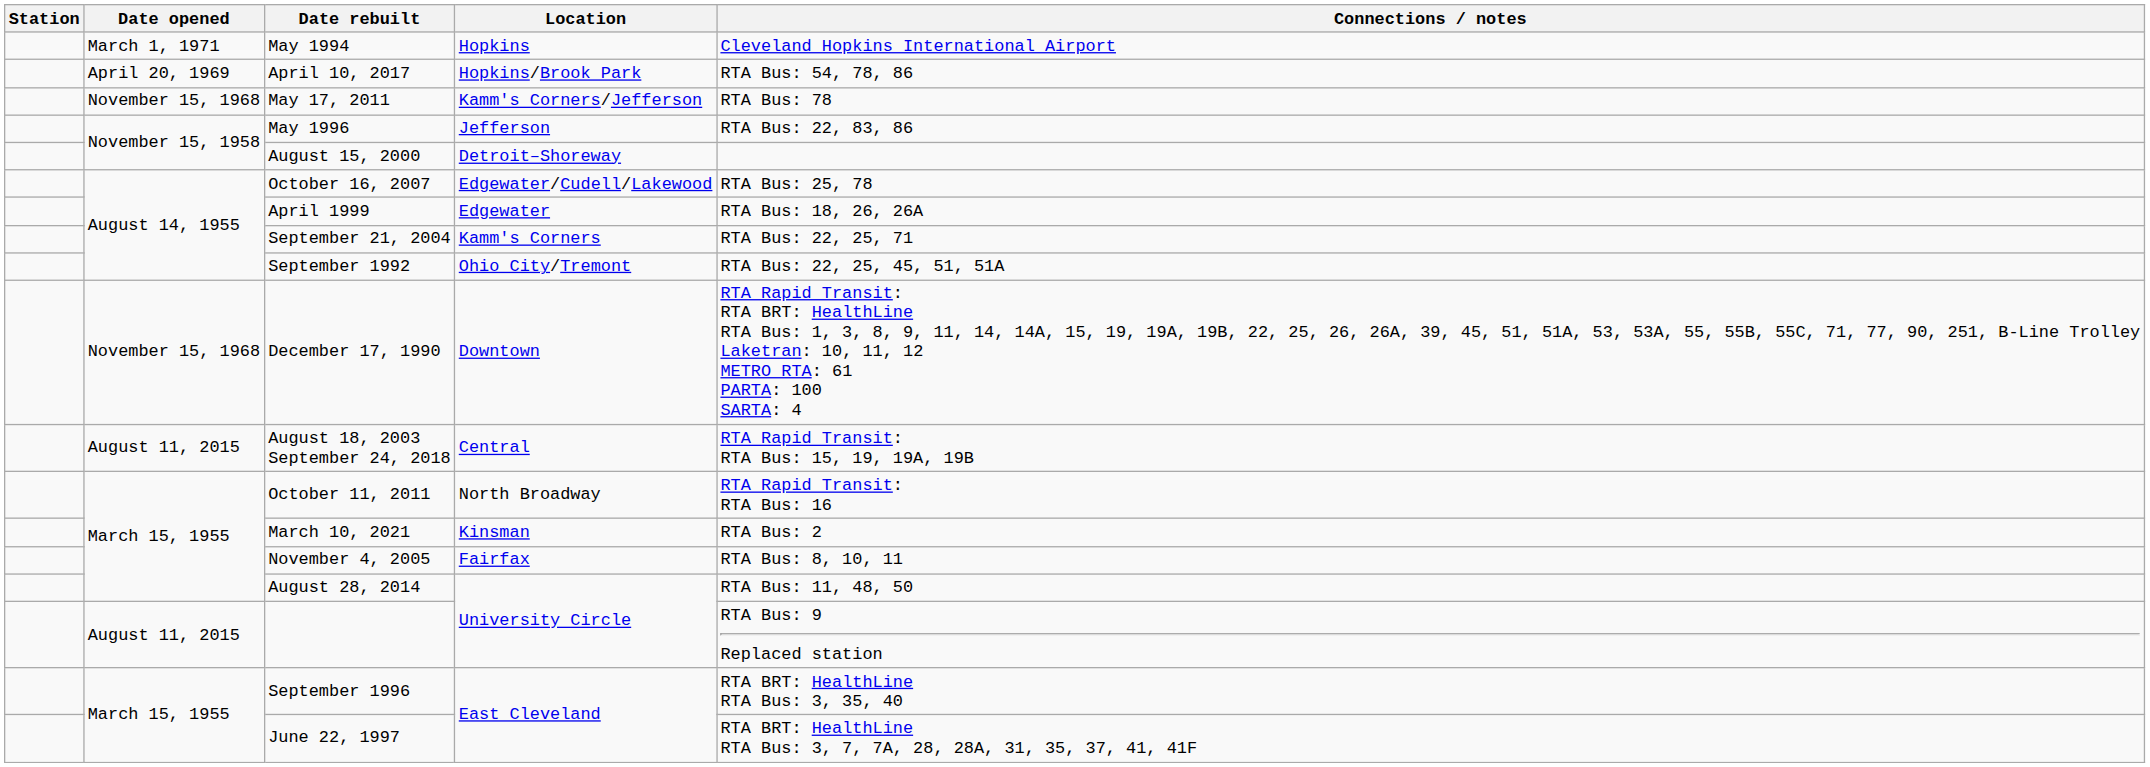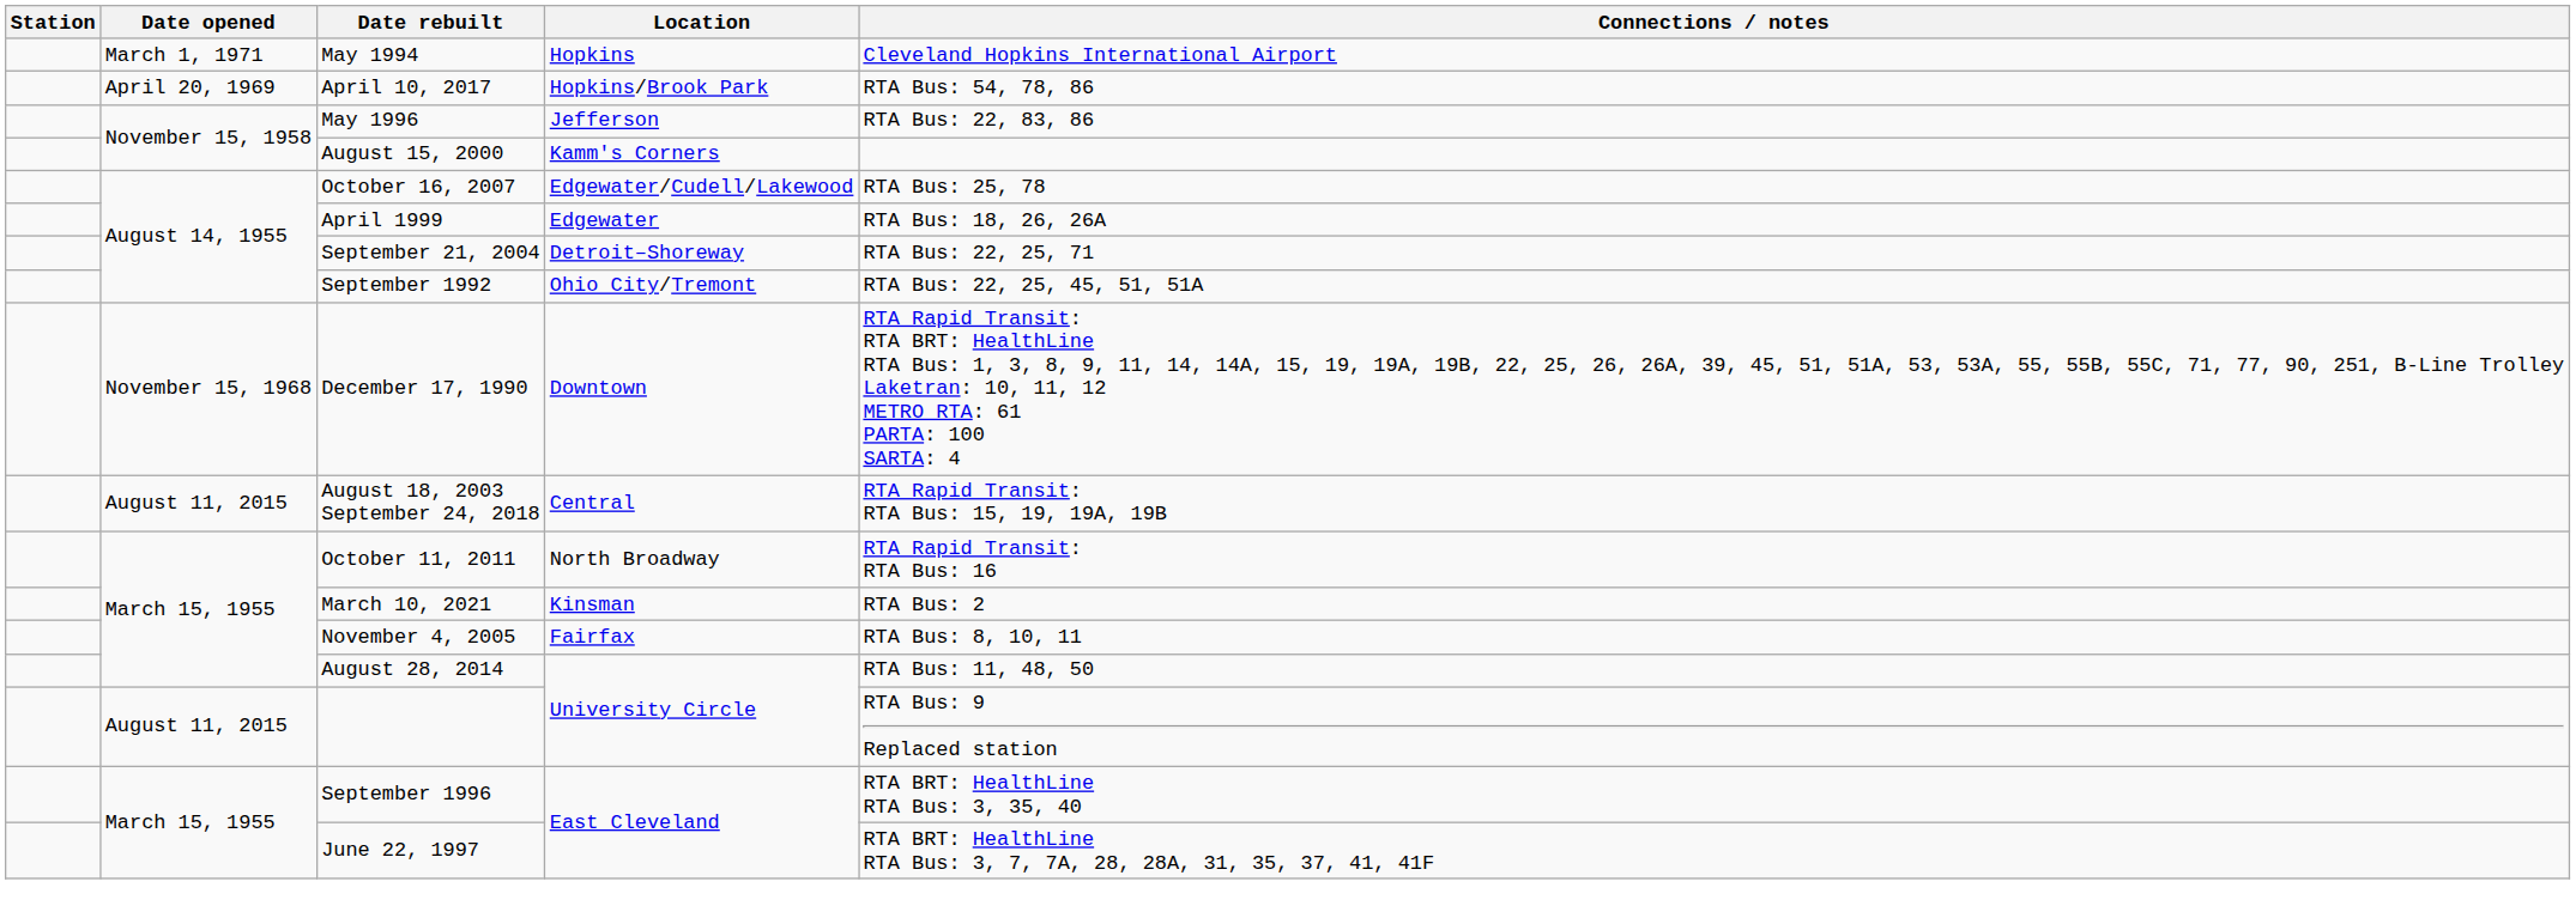 <table class="wikitable sortable">
 <tr>
 <th>Station</th>
 <th>Date opened</th>
 <th>Date rebuilt</th>
 <th>Location</th>
 <th class="unsortable">Connections / notes</th>
 </tr>
 <tr>
 <td align="right"></td>
 <td>March 1, 1971</td>
 <td>May 1994</td>
 <td><a href='#'>Hopkins</a></td>
 <td> <a href='#'>Cleveland Hopkins International Airport</a></td>
 </tr>
 <tr>
 <td align="right"> </td>
 <td>April 20, 1969</td>
 <td>April 10, 2017</td>
 <td><a href='#'>Hopkins</a>/<wbr><a href='#'>Brook Park</a></td>
 <td> RTA Bus: 54, 78, 86</td>
 </tr>
 <tr>
 <td align="right"> </td>
-<td>November 15, 1968</td>
-<td>May 17, 2011</td>
-<td><a href='#'>Kamm's Corners</a>/<wbr><a href='#'>Jefferson</a></td>
-<td> RTA Bus: 78</td>
-</tr>
-<tr>
-<td align="right"> </td>
 <td rowspan="2">November 15, 1958</td>
 <td>May 1996</td>
 <td><a href='#'>Jefferson</a></td>
 <td> RTA Bus: 22, 83, 86</td>
 </tr>
 <tr>
 <td align="right"> </td>
 <td>August 15, 2000</td>
-<td><a href='#'>Detroit–Shoreway</a></td>
+<td><a href='#'>Kamm's Corners</a></td>
 <td></td>
 </tr>
 <tr>
 <td align="right"> </td>
 <td rowspan="4">August 14, 1955</td>
 <td>October 16, 2007</td>
 <td><a href='#'>Edgewater</a>/<wbr><a href='#'>Cudell</a>/<wbr><a href='#'>Lakewood</a></td>
 <td> RTA Bus: 25, 78</td>
 </tr>
 <tr>
 <td align="right"> </td>
 <td>April 1999</td>
 <td><a href='#'>Edgewater</a></td>
 <td> RTA Bus: 18, 26, 26A</td>
 </tr>
 <tr>
 <td align="right"> </td>
 <td>September 21, 2004</td>
-<td><a href='#'>Kamm's Corners</a></td>
+<td><a href='#'>Detroit–Shoreway</a></td>
 <td> RTA Bus: 22, 25, 71</td>
 </tr>
 <tr>
 <td align="right"></td>
 <td>September 1992</td>
 <td><a href='#'>Ohio City</a>/<wbr><a href='#'>Tremont</a></td>
 <td> RTA Bus: 22, 25, 45, 51, 51A</td>
 </tr>
 <tr>
 <td align="right"></td>
 <td>November 15, 1968</td>
 <td>December 17, 1990</td>
 <td><a href='#'>Downtown</a></td>
 <td> <a href='#'>RTA Rapid Transit</a>:   <br> RTA BRT: <a href='#'>HealthLine</a><br> RTA Bus: 1, 3, 8, 9, 11, 14, 14A, 15, 19, 19A, 19B, 22, 25, 26, 26A, 39, 45, 51, 51A, 53, 53A, 55, 55B, 55C, 71, 77, 90, 251, B-Line Trolley<br> <a href='#'>Laketran</a>: 10, 11, 12<br> <a href='#'>METRO RTA</a>: 61<br> <a href='#'>PARTA</a>: 100<br> <a href='#'>SARTA</a>: 4</td>
 </tr>
 <tr>
 <td align="right"></td>
 <td>August 11, 2015</td>
 <td>August 18, 2003<br>September 24, 2018</td>
 <td><a href='#'>Central</a></td>
 <td> <a href='#'>RTA Rapid Transit</a>:  <br> RTA Bus: 15, 19, 19A, 19B</td>
 </tr>
 <tr>
 <td align="right"> </td>
 <td rowspan="4">March 15, 1955 </td>
 <td>October 11, 2011</td>
 <td>North Broadway</td>
 <td> <a href='#'>RTA Rapid Transit</a>:  <br> RTA Bus: 16</td>
 </tr>
 <tr>
 <td align="right"></td>
 <td>March 10, 2021</td>
 <td><a href='#'>Kinsman</a></td>
 <td> RTA Bus: 2</td>
 </tr>
 <tr>
 <td align="right"></td>
 <td>November 4, 2005</td>
 <td><a href='#'>Fairfax</a></td>
 <td> RTA Bus: 8, 10, 11</td>
 </tr>
 <tr>
 <td align="right"></td>
 <td>August 28, 2014</td>
 <td rowspan="2"><a href='#'>University Circle</a></td>
 <td> RTA Bus: 11, 48, 50</td>
 </tr>
 <tr>
 <td align="right"></td>
 <td>August 11, 2015</td>
 <td></td>
 <td> RTA Bus: 9  <hr>Replaced  station</td>
 </tr>
 <tr>
 <td align="right"> </td>
 <td rowspan="2">March 15, 1955</td>
 <td>September 1996</td>
 <td rowspan="2"><a href='#'>East Cleveland</a></td>
 <td> RTA BRT: <a href='#'>HealthLine</a><br> RTA Bus: 3, 35, 40</td>
 </tr>
 <tr>
 <td align="right"> </td>
 <td>June 22, 1997</td>
 <td> RTA BRT: <a href='#'>HealthLine</a><br> RTA Bus: 3, 7, 7A, 28, 28A, 31, 35, 37, 41, 41F</td>
 </tr>
 </table>
